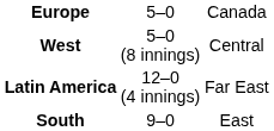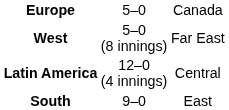 <table>
 <tr>
 <td align=center><strong>Europe</strong></td>
 <td align=center>5–0</td>
 <td align=center>Canada</td>
 </tr>
 <tr>
 <td align=center><strong>West</strong></td>
 <td align=center>5–0<br>(8 innings)</td>
-<td align=center>Central</td>
+<td align=center>Far East</td>
 </tr>
 <tr>
 <td align=center><strong>Latin America</strong></td>
 <td align=center>12–0<br>(4 innings)</td>
-<td align=center>Far East</td>
+<td align=center>Central</td>
 </tr>
 <tr>
 <td align=center><strong>South</strong></td>
 <td align=center>9–0</td>
 <td align=center>East</td>
 </tr>
 </table>
